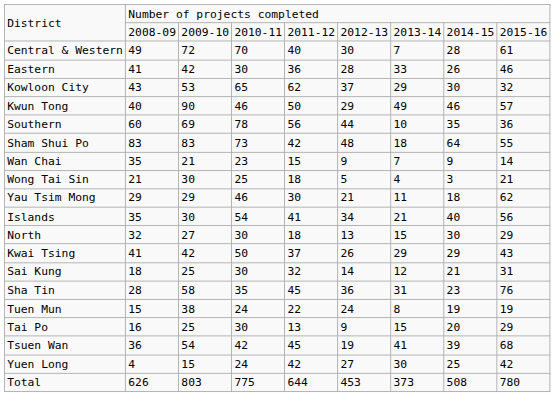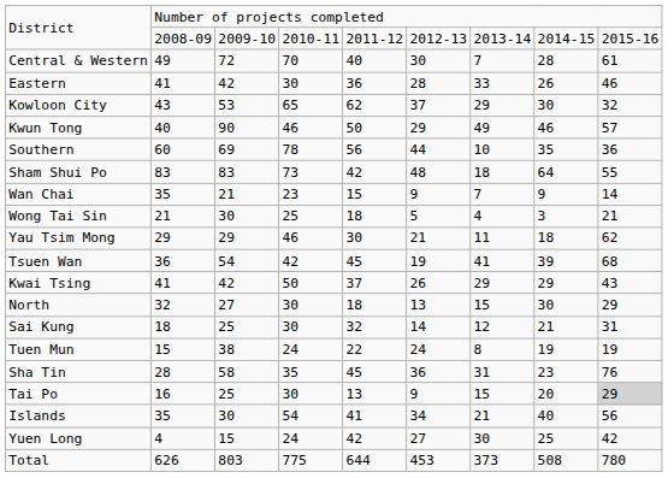 <table class="wikitable">
 <tr>
 <td rowspan="2">District</td>
 <td colspan="8">Number of projects completed</td>
 </tr>
 <tr>
 <td>2008-09</td>
 <td>2009-10</td>
 <td>2010-11</td>
 <td>2011-12</td>
 <td>2012-13</td>
 <td>2013-14</td>
 <td>2014-15</td>
 <td>2015-16</td>
 </tr>
 <tr>
 <td>Central & Western</td>
 <td>49</td>
 <td>72</td>
 <td>70</td>
 <td>40</td>
 <td>30</td>
 <td>7</td>
 <td>28</td>
 <td>61</td>
 </tr>
 <tr>
 <td>Eastern</td>
 <td>41</td>
 <td>42</td>
 <td>30</td>
 <td>36</td>
 <td>28</td>
 <td>33</td>
 <td>26</td>
 <td>46</td>
 </tr>
 <tr>
 <td>Kowloon City</td>
 <td>43</td>
 <td>53</td>
 <td>65</td>
 <td>62</td>
 <td>37</td>
 <td>29</td>
 <td>30</td>
 <td>32</td>
 </tr>
 <tr>
 <td>Kwun Tong</td>
 <td>40</td>
 <td>90</td>
 <td>46</td>
 <td>50</td>
 <td>29</td>
 <td>49</td>
 <td>46</td>
 <td>57</td>
 </tr>
 <tr>
 <td>Southern</td>
 <td>60</td>
 <td>69</td>
 <td>78</td>
 <td>56</td>
 <td>44</td>
 <td>10</td>
 <td>35</td>
 <td>36</td>
 </tr>
 <tr>
 <td>Sham Shui Po</td>
 <td>83</td>
 <td>83</td>
 <td>73</td>
 <td>42</td>
 <td>48</td>
 <td>18</td>
 <td>64</td>
 <td>55</td>
 </tr>
 <tr>
 <td>Wan Chai</td>
 <td>35</td>
 <td>21</td>
 <td>23</td>
 <td>15</td>
 <td>9</td>
 <td>7</td>
 <td>9</td>
 <td>14</td>
 </tr>
 <tr>
 <td>Wong Tai Sin</td>
 <td>21</td>
 <td>30</td>
 <td>25</td>
 <td>18</td>
 <td>5</td>
 <td>4</td>
 <td>3</td>
 <td>21</td>
 </tr>
 <tr>
 <td>Yau Tsim Mong</td>
 <td>29</td>
 <td>29</td>
 <td>46</td>
 <td>30</td>
 <td>21</td>
 <td>11</td>
 <td>18</td>
 <td>62</td>
 </tr>
 <tr>
-<td>Islands</td>
-<td>35</td>
-<td>30</td>
+<td>Tsuen Wan</td>
+<td>36</td>
 <td>54</td>
+<td>42</td>
+<td>45</td>
+<td>19</td>
 <td>41</td>
-<td>34</td>
-<td>21</td>
-<td>40</td>
-<td>56</td>
+<td>39</td>
+<td>68</td>
+</tr>
+<tr>
+<td>Kwai Tsing</td>
+<td>41</td>
+<td>42</td>
+<td>50</td>
+<td>37</td>
+<td>26</td>
+<td>29</td>
+<td>29</td>
+<td>43</td>
 </tr>
 <tr>
 <td>North</td>
 <td>32</td>
 <td>27</td>
 <td>30</td>
 <td>18</td>
 <td>13</td>
 <td>15</td>
 <td>30</td>
 <td>29</td>
 </tr>
 <tr>
-<td>Kwai Tsing</td>
-<td>41</td>
-<td>42</td>
-<td>50</td>
-<td>37</td>
-<td>26</td>
-<td>29</td>
-<td>29</td>
-<td>43</td>
-</tr>
-<tr>
 <td>Sai Kung</td>
 <td>18</td>
 <td>25</td>
 <td>30</td>
 <td>32</td>
 <td>14</td>
 <td>12</td>
 <td>21</td>
 <td>31</td>
+</tr>
+<tr>
+<td>Tuen Mun</td>
+<td>15</td>
+<td>38</td>
+<td>24</td>
+<td>22</td>
+<td>24</td>
+<td>8</td>
+<td>19</td>
+<td>19</td>
 </tr>
 <tr>
 <td>Sha Tin</td>
 <td>28</td>
 <td>58</td>
 <td>35</td>
 <td>45</td>
 <td>36</td>
 <td>31</td>
 <td>23</td>
 <td>76</td>
 </tr>
 <tr>
-<td>Tuen Mun</td>
-<td>15</td>
-<td>38</td>
-<td>24</td>
-<td>22</td>
-<td>24</td>
-<td>8</td>
-<td>19</td>
-<td>19</td>
-</tr>
-<tr>
 <td>Tai Po</td>
 <td>16</td>
 <td>25</td>
 <td>30</td>
 <td>13</td>
 <td>9</td>
 <td>15</td>
 <td>20</td>
-<td>29</td>
+<td style="background: lightgrey;">29</td>
 </tr>
 <tr>
-<td>Tsuen Wan</td>
-<td>36</td>
+<td>Islands</td>
+<td>35</td>
+<td>30</td>
 <td>54</td>
-<td>42</td>
-<td>45</td>
-<td>19</td>
 <td>41</td>
-<td>39</td>
-<td>68</td>
+<td>34</td>
+<td>21</td>
+<td>40</td>
+<td>56</td>
 </tr>
 <tr>
 <td>Yuen Long</td>
 <td>4</td>
 <td>15</td>
 <td>24</td>
 <td>42</td>
 <td>27</td>
 <td>30</td>
 <td>25</td>
 <td>42</td>
 </tr>
 <tr>
 <td>Total</td>
 <td>626</td>
 <td>803</td>
 <td>775</td>
 <td>644</td>
 <td>453</td>
 <td>373</td>
 <td>508</td>
 <td>780</td>
 </tr>
 </table>
